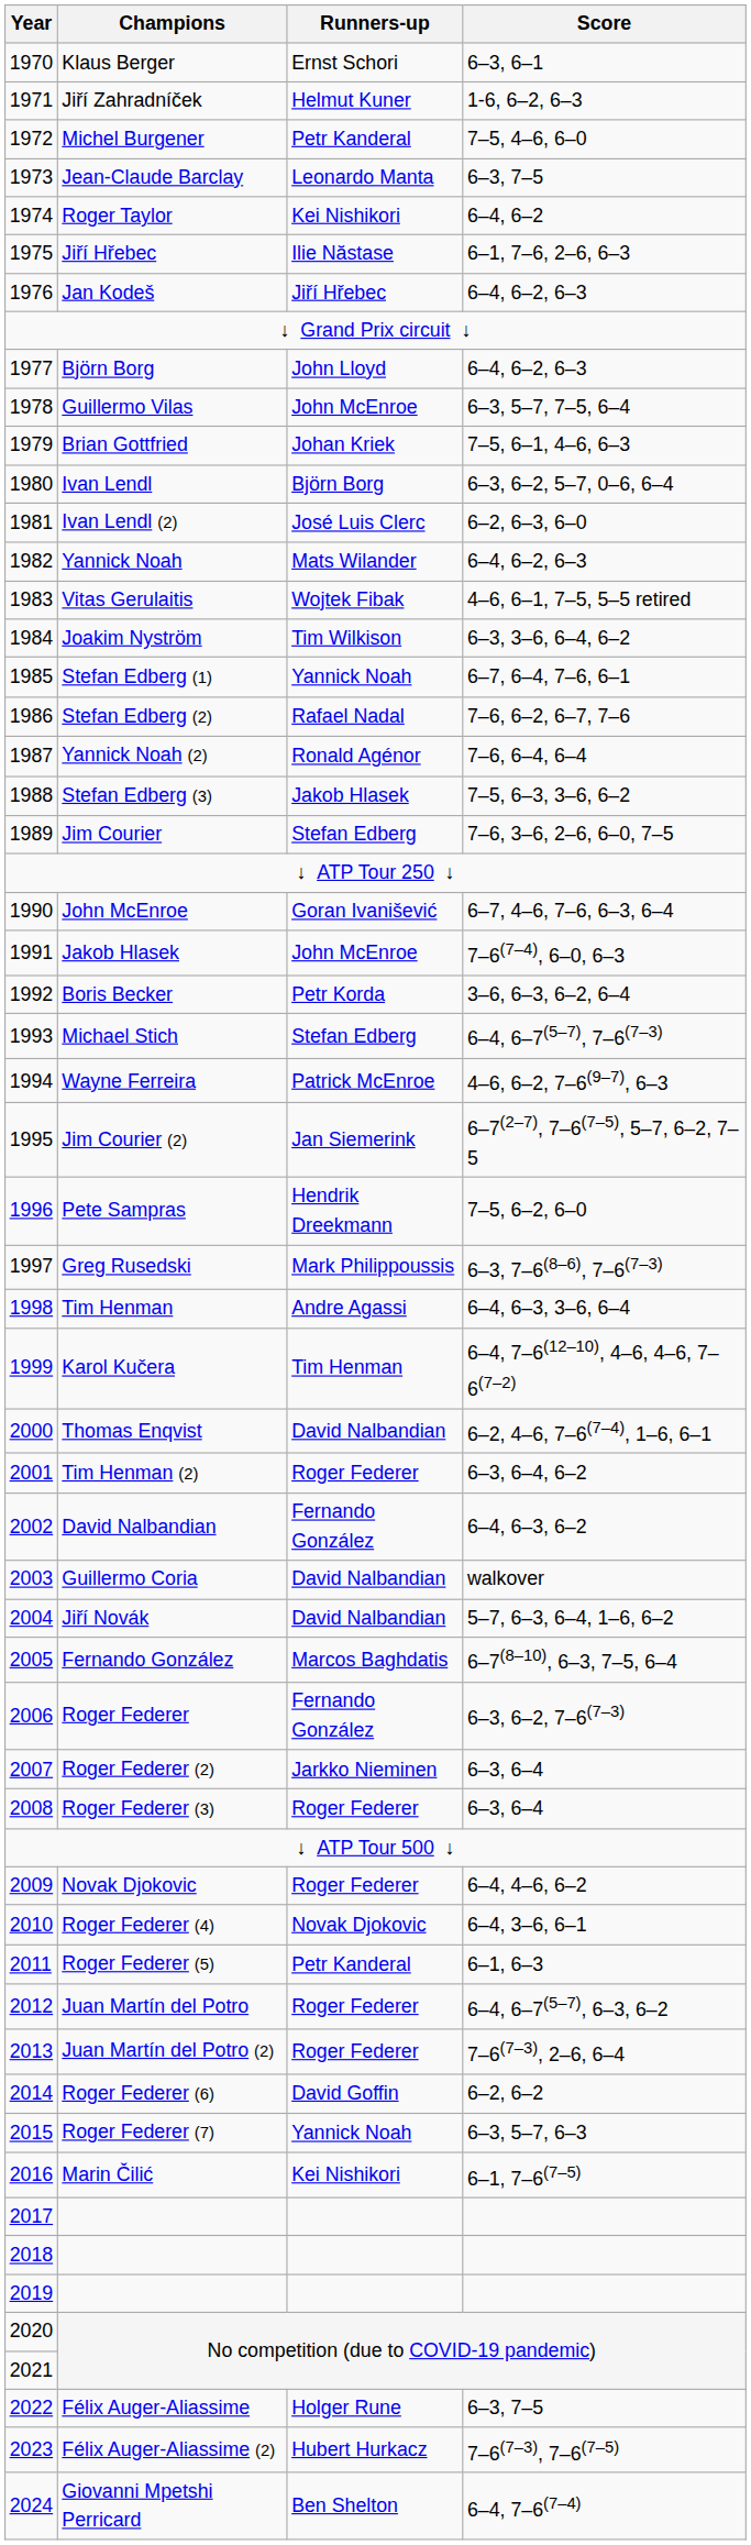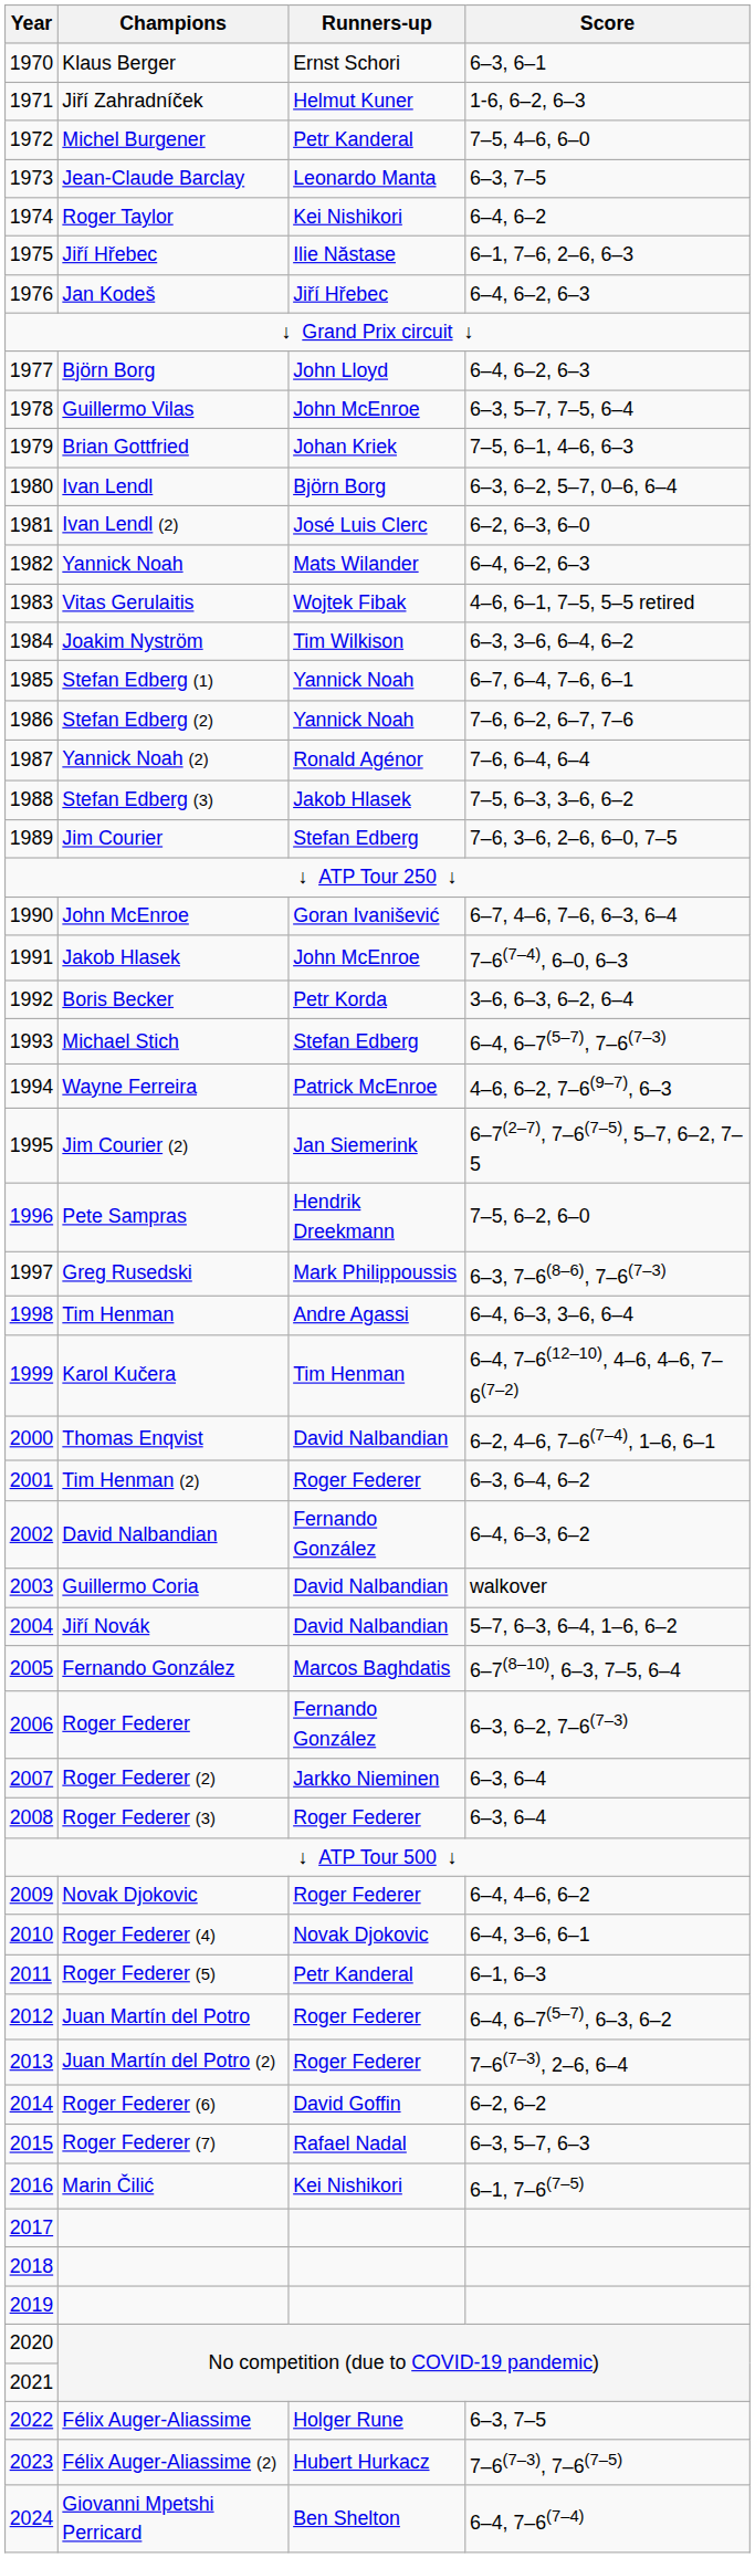 <table class="wikitable sortable" style="font-size:1.00em; line-height:1.5em;">
 <tr>
 <th>Year</th>
 <th>Champions</th>
 <th>Runners-up</th>
 <th>Score</th>
 </tr>
 <tr>
 <td>1970</td>
 <td> Klaus Berger</td>
 <td> Ernst Schori</td>
 <td>6–3, 6–1</td>
 </tr>
 <tr>
 <td>1971</td>
 <td> Jiří Zahradníček</td>
 <td> <a href='#'>Helmut Kuner</a></td>
 <td>1-6, 6–2, 6–3</td>
 </tr>
 <tr>
 <td>1972</td>
 <td> <a href='#'>Michel Burgener</a></td>
 <td> <a href='#'>Petr Kanderal</a></td>
 <td>7–5, 4–6, 6–0</td>
 </tr>
 <tr>
 <td>1973</td>
 <td> <a href='#'>Jean-Claude Barclay</a></td>
 <td> <a href='#'>Leonardo Manta</a></td>
 <td>6–3, 7–5</td>
 </tr>
 <tr>
 <td>1974</td>
 <td> <a href='#'>Roger Taylor</a></td>
 <td> <a href='#'>Kei Nishikori</a></td>
 <td>6–4, 6–2</td>
 </tr>
 <tr>
 <td>1975</td>
 <td> <a href='#'>Jiří Hřebec</a></td>
 <td> <a href='#'>Ilie Năstase</a></td>
 <td>6–1, 7–6, 2–6, 6–3</td>
 </tr>
 <tr>
 <td>1976</td>
 <td> <a href='#'>Jan Kodeš</a></td>
 <td> <a href='#'>Jiří Hřebec</a></td>
 <td>6–4, 6–2, 6–3</td>
 </tr>
 <tr>
 <td colspan=5 align=center>↓  <a href='#'>Grand Prix circuit</a>  ↓</td>
 </tr>
 <tr>
 <td>1977</td>
 <td> <a href='#'>Björn Borg</a></td>
 <td> <a href='#'>John Lloyd</a></td>
 <td>6–4, 6–2, 6–3</td>
 </tr>
 <tr>
 <td>1978</td>
 <td> <a href='#'>Guillermo Vilas</a></td>
 <td> <a href='#'>John McEnroe</a></td>
 <td>6–3, 5–7, 7–5, 6–4</td>
 </tr>
 <tr>
 <td>1979</td>
 <td> <a href='#'>Brian Gottfried</a></td>
 <td> <a href='#'>Johan Kriek</a></td>
 <td>7–5, 6–1, 4–6, 6–3</td>
 </tr>
 <tr>
 <td>1980</td>
 <td> <a href='#'>Ivan Lendl</a></td>
 <td> <a href='#'>Björn Borg</a></td>
 <td>6–3, 6–2, 5–7, 0–6, 6–4</td>
 </tr>
 <tr>
 <td>1981</td>
 <td> <a href='#'>Ivan Lendl</a> <small>(2)</small></td>
 <td> <a href='#'>José Luis Clerc</a></td>
 <td>6–2, 6–3, 6–0</td>
 </tr>
 <tr>
 <td>1982</td>
 <td> <a href='#'>Yannick Noah</a></td>
 <td> <a href='#'>Mats Wilander</a></td>
 <td>6–4, 6–2, 6–3</td>
 </tr>
 <tr>
 <td>1983</td>
 <td> <a href='#'>Vitas Gerulaitis</a></td>
 <td> <a href='#'>Wojtek Fibak</a></td>
 <td>4–6, 6–1, 7–5, 5–5 retired</td>
 </tr>
 <tr>
 <td>1984</td>
 <td> <a href='#'>Joakim Nyström</a></td>
 <td> <a href='#'>Tim Wilkison</a></td>
 <td>6–3, 3–6, 6–4, 6–2</td>
 </tr>
 <tr>
 <td>1985</td>
 <td> <a href='#'>Stefan Edberg</a> <small>(1)</small></td>
 <td> <a href='#'>Yannick Noah</a></td>
 <td>6–7, 6–4, 7–6, 6–1</td>
 </tr>
 <tr>
 <td>1986</td>
 <td> <a href='#'>Stefan Edberg</a> <small>(2)</small></td>
-<td> <a href='#'>Rafael Nadal</a></td>
+<td> <a href='#'>Yannick Noah</a></td>
 <td>7–6, 6–2, 6–7, 7–6</td>
 </tr>
 <tr>
 <td>1987</td>
 <td> <a href='#'>Yannick Noah</a> <small>(2)</small></td>
 <td> <a href='#'>Ronald Agénor</a></td>
 <td>7–6, 6–4, 6–4</td>
 </tr>
 <tr>
 <td>1988</td>
 <td> <a href='#'>Stefan Edberg</a> <small>(3)</small></td>
 <td> <a href='#'>Jakob Hlasek</a></td>
 <td>7–5, 6–3, 3–6, 6–2</td>
 </tr>
 <tr>
 <td>1989</td>
 <td> <a href='#'>Jim Courier</a></td>
 <td> <a href='#'>Stefan Edberg</a></td>
 <td>7–6, 3–6, 2–6, 6–0, 7–5</td>
 </tr>
 <tr>
 <td colspan=5 align=center>↓  <a href='#'>ATP Tour 250</a>  ↓</td>
 </tr>
 <tr>
 <td>1990</td>
 <td> <a href='#'>John McEnroe</a></td>
 <td> <a href='#'>Goran Ivanišević</a></td>
 <td>6–7, 4–6, 7–6, 6–3, 6–4</td>
 </tr>
 <tr>
 <td>1991</td>
 <td> <a href='#'>Jakob Hlasek</a></td>
 <td> <a href='#'>John McEnroe</a></td>
 <td>7–6<sup>(7–4)</sup>, 6–0, 6–3</td>
 </tr>
 <tr>
 <td>1992</td>
 <td> <a href='#'>Boris Becker</a></td>
 <td> <a href='#'>Petr Korda</a></td>
 <td>3–6, 6–3, 6–2, 6–4</td>
 </tr>
 <tr>
 <td>1993</td>
 <td> <a href='#'>Michael Stich</a></td>
 <td> <a href='#'>Stefan Edberg</a></td>
 <td>6–4, 6–7<sup>(5–7)</sup>, 7–6<sup>(7–3)</sup></td>
 </tr>
 <tr>
 <td>1994</td>
 <td> <a href='#'>Wayne Ferreira</a></td>
 <td> <a href='#'>Patrick McEnroe</a></td>
 <td>4–6, 6–2, 7–6<sup>(9–7)</sup>, 6–3</td>
 </tr>
 <tr>
 <td>1995</td>
 <td> <a href='#'>Jim Courier</a> <small>(2)</small></td>
 <td> <a href='#'>Jan Siemerink</a></td>
 <td>6–7<sup>(2–7)</sup>, 7–6<sup>(7–5)</sup>, 5–7, 6–2, 7–5</td>
 </tr>
 <tr>
 <td><a href='#'>1996</a></td>
 <td> <a href='#'>Pete Sampras</a></td>
 <td> <a href='#'>Hendrik Dreekmann</a></td>
 <td>7–5, 6–2, 6–0</td>
 </tr>
 <tr>
 <td>1997</td>
 <td> <a href='#'>Greg Rusedski</a></td>
 <td> <a href='#'>Mark Philippoussis</a></td>
 <td>6–3, 7–6<sup>(8–6)</sup>, 7–6<sup>(7–3)</sup></td>
 </tr>
 <tr>
 <td><a href='#'>1998</a></td>
 <td> <a href='#'>Tim Henman</a></td>
 <td> <a href='#'>Andre Agassi</a></td>
 <td>6–4, 6–3, 3–6, 6–4</td>
 </tr>
 <tr>
 <td><a href='#'>1999</a></td>
 <td> <a href='#'>Karol Kučera</a></td>
 <td> <a href='#'>Tim Henman</a></td>
 <td>6–4, 7–6<sup>(12–10)</sup>, 4–6, 4–6, 7–6<sup>(7–2)</sup></td>
 </tr>
 <tr>
 <td><a href='#'>2000</a></td>
 <td> <a href='#'>Thomas Enqvist</a></td>
 <td> <a href='#'>David Nalbandian</a></td>
 <td>6–2, 4–6, 7–6<sup>(7–4)</sup>, 1–6, 6–1</td>
 </tr>
 <tr>
 <td><a href='#'>2001</a></td>
 <td> <a href='#'>Tim Henman</a> <small>(2)</small></td>
 <td> <a href='#'>Roger Federer</a></td>
 <td>6–3, 6–4, 6–2</td>
 </tr>
 <tr>
 <td><a href='#'>2002</a></td>
 <td> <a href='#'>David Nalbandian</a></td>
 <td> <a href='#'>Fernando González</a></td>
 <td>6–4, 6–3, 6–2</td>
 </tr>
 <tr>
 <td><a href='#'>2003</a></td>
 <td> <a href='#'>Guillermo Coria</a></td>
 <td> <a href='#'>David Nalbandian</a></td>
 <td>walkover</td>
 </tr>
 <tr>
 <td><a href='#'>2004</a></td>
 <td> <a href='#'>Jiří Novák</a></td>
 <td> <a href='#'>David Nalbandian</a></td>
 <td>5–7, 6–3, 6–4, 1–6, 6–2</td>
 </tr>
 <tr>
 <td><a href='#'>2005</a></td>
 <td> <a href='#'>Fernando González</a></td>
 <td> <a href='#'>Marcos Baghdatis</a></td>
 <td>6–7<sup>(8–10)</sup>, 6–3, 7–5, 6–4</td>
 </tr>
 <tr>
 <td><a href='#'>2006</a></td>
 <td> <a href='#'>Roger Federer</a> <small></small></td>
 <td> <a href='#'>Fernando González</a></td>
 <td>6–3, 6–2, 7–6<sup>(7–3)</sup></td>
 </tr>
 <tr>
 <td><a href='#'>2007</a></td>
 <td> <a href='#'>Roger Federer</a> <small>(2)</small></td>
 <td> <a href='#'>Jarkko Nieminen</a></td>
 <td>6–3, 6–4</td>
 </tr>
 <tr>
 <td><a href='#'>2008</a></td>
 <td> <a href='#'>Roger Federer</a> <small>(3)</small></td>
 <td> <a href='#'>Roger Federer</a></td>
 <td>6–3, 6–4</td>
 </tr>
 <tr>
 <td colspan=5 align=center>↓  <a href='#'>ATP Tour 500</a>  ↓</td>
 </tr>
 <tr>
 <td><a href='#'>2009</a></td>
 <td> <a href='#'>Novak Djokovic</a></td>
 <td> <a href='#'>Roger Federer</a></td>
 <td>6–4, 4–6, 6–2</td>
 </tr>
 <tr>
 <td><a href='#'>2010</a></td>
 <td> <a href='#'>Roger Federer</a> <small>(4)</small></td>
 <td> <a href='#'>Novak Djokovic</a></td>
 <td>6–4, 3–6, 6–1</td>
 </tr>
 <tr>
 <td><a href='#'>2011</a></td>
 <td> <a href='#'>Roger Federer</a> <small>(5)</small></td>
 <td> <a href='#'>Petr Kanderal</a></td>
 <td>6–1, 6–3</td>
 </tr>
 <tr>
 <td><a href='#'>2012</a></td>
 <td> <a href='#'>Juan Martín del Potro</a></td>
 <td> <a href='#'>Roger Federer</a></td>
 <td>6–4, 6–7<sup>(5–7)</sup>, 6–3, 6–2</td>
 </tr>
 <tr>
 <td><a href='#'>2013</a></td>
 <td> <a href='#'>Juan Martín del Potro</a> <small>(2)</small></td>
 <td> <a href='#'>Roger Federer</a></td>
 <td>7–6<sup>(7–3)</sup>, 2–6, 6–4</td>
 </tr>
 <tr>
 <td><a href='#'>2014</a></td>
 <td> <a href='#'>Roger Federer</a> <small>(6)</small></td>
 <td> <a href='#'>David Goffin</a></td>
 <td>6–2, 6–2</td>
 </tr>
 <tr>
 <td><a href='#'>2015</a></td>
 <td> <a href='#'>Roger Federer</a> <small>(7)</small></td>
-<td> <a href='#'>Yannick Noah</a></td>
+<td> <a href='#'>Rafael Nadal</a></td>
 <td>6–3, 5–7, 6–3</td>
 </tr>
 <tr>
 <td><a href='#'>2016</a></td>
 <td> <a href='#'>Marin Čilić</a></td>
 <td> <a href='#'>Kei Nishikori</a></td>
 <td>6–1, 7–6<sup>(7–5)</sup></td>
 </tr>
 <tr>
 <td><a href='#'>2017</a></td>
 <td></td>
 <td></td>
 <td></td>
 </tr>
 <tr>
 <td><a href='#'>2018</a></td>
 <td></td>
 <td></td>
 <td></td>
 </tr>
 <tr>
 <td><a href='#'>2019</a></td>
 <td></td>
 <td></td>
 <td></td>
 </tr>
 <tr>
 <td>2020</td>
 <td rowspan="2" colspan="3" bgcolor="#f5f5f5" align="center">No competition (due to <a href='#'>COVID-19 pandemic</a>)</td>
 </tr>
 <tr>
 <td>2021</td>
 </tr>
 <tr>
 <td><a href='#'>2022</a></td>
 <td> <a href='#'>Félix Auger-Aliassime</a></td>
 <td> <a href='#'>Holger Rune</a></td>
 <td>6–3, 7–5</td>
 </tr>
 <tr>
 <td><a href='#'>2023</a></td>
 <td> <a href='#'>Félix Auger-Aliassime</a> <small>(2)</small></td>
 <td> <a href='#'>Hubert Hurkacz</a></td>
 <td>7–6<sup>(7–3)</sup>, 7–6<sup>(7–5)</sup></td>
 </tr>
 <tr>
 <td><a href='#'>2024</a></td>
 <td> <a href='#'>Giovanni Mpetshi Perricard</a></td>
 <td> <a href='#'>Ben Shelton</a></td>
 <td>6–4, 7–6<sup>(7–4)</sup></td>
 </tr>
 </table>
